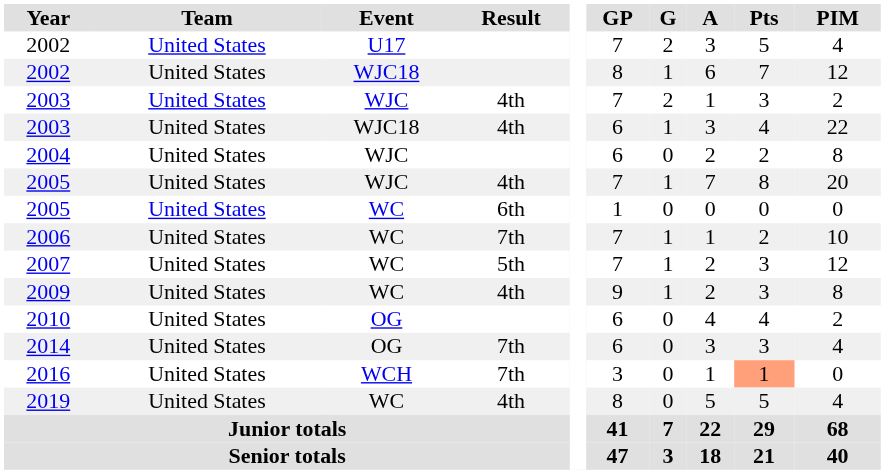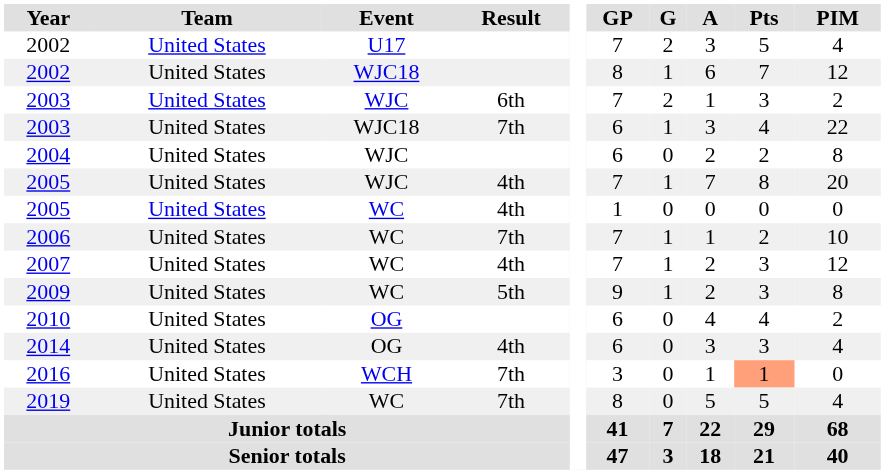 <table border="0" cellpadding="1" cellspacing="0" style="text-align:center; width:40em">
 <tr ALIGN="center" bgcolor="#e0e0e0">
 <th>Year</th>
 <th>Team</th>
 <th>Event</th>
 <th>Result</th>
 <th rowspan="99" bgcolor="#ffffff"> </th>
 <th>GP</th>
 <th>G</th>
 <th>A</th>
 <th>Pts</th>
 <th>PIM</th>
 </tr>
 <tr>
 <td>2002</td>
 <td><a href='#'>United States</a></td>
 <td><a href='#'>U17</a></td>
 <td></td>
 <td>7</td>
 <td>2</td>
 <td>3</td>
 <td>5</td>
 <td>4</td>
 </tr>
 <tr bgcolor="#f0f0f0">
 <td><a href='#'>2002</a></td>
 <td>United States</td>
 <td><a href='#'>WJC18</a></td>
 <td></td>
 <td>8</td>
 <td>1</td>
 <td>6</td>
 <td>7</td>
 <td>12</td>
 </tr>
 <tr>
 <td><a href='#'>2003</a></td>
 <td><a href='#'>United States</a></td>
 <td><a href='#'>WJC</a></td>
-<td>4th</td>
+<td>6th</td>
 <td>7</td>
 <td>2</td>
 <td>1</td>
 <td>3</td>
 <td>2</td>
 </tr>
 <tr bgcolor="#f0f0f0">
 <td><a href='#'>2003</a></td>
 <td>United States</td>
 <td>WJC18</td>
-<td>4th</td>
+<td>7th</td>
 <td>6</td>
 <td>1</td>
 <td>3</td>
 <td>4</td>
 <td>22</td>
 </tr>
 <tr>
 <td><a href='#'>2004</a></td>
 <td>United States</td>
 <td>WJC</td>
 <td></td>
 <td>6</td>
 <td>0</td>
 <td>2</td>
 <td>2</td>
 <td>8</td>
 </tr>
 <tr bgcolor="#f0f0f0">
 <td><a href='#'>2005</a></td>
 <td>United States</td>
 <td>WJC</td>
 <td>4th</td>
 <td>7</td>
 <td>1</td>
 <td>7</td>
 <td>8</td>
 <td>20</td>
 </tr>
 <tr>
 <td><a href='#'>2005</a></td>
 <td><a href='#'>United States</a></td>
 <td><a href='#'>WC</a></td>
-<td>6th</td>
+<td>4th</td>
 <td>1</td>
 <td>0</td>
 <td>0</td>
 <td>0</td>
 <td>0</td>
 </tr>
 <tr bgcolor="#f0f0f0">
 <td><a href='#'>2006</a></td>
 <td>United States</td>
 <td>WC</td>
 <td>7th</td>
 <td>7</td>
 <td>1</td>
 <td>1</td>
 <td>2</td>
 <td>10</td>
 </tr>
 <tr>
 <td><a href='#'>2007</a></td>
 <td>United States</td>
 <td>WC</td>
-<td>5th</td>
+<td>4th</td>
 <td>7</td>
 <td>1</td>
 <td>2</td>
 <td>3</td>
 <td>12</td>
 </tr>
 <tr bgcolor="#f0f0f0">
 <td><a href='#'>2009</a></td>
 <td>United States</td>
 <td>WC</td>
-<td>4th</td>
+<td>5th</td>
 <td>9</td>
 <td>1</td>
 <td>2</td>
 <td>3</td>
 <td>8</td>
 </tr>
 <tr>
 <td><a href='#'>2010</a></td>
 <td>United States</td>
 <td><a href='#'>OG</a></td>
 <td></td>
 <td>6</td>
 <td>0</td>
 <td>4</td>
 <td>4</td>
 <td>2</td>
 </tr>
 <tr bgcolor="#f0f0f0">
 <td><a href='#'>2014</a></td>
 <td>United States</td>
 <td>OG</td>
-<td>7th</td>
+<td>4th</td>
 <td>6</td>
 <td>0</td>
 <td>3</td>
 <td>3</td>
 <td>4</td>
 </tr>
 <tr>
 <td><a href='#'>2016</a></td>
 <td>United States</td>
 <td><a href='#'>WCH</a></td>
 <td>7th</td>
 <td>3</td>
 <td>0</td>
 <td>1</td>
 <td style="background: lightsalmon;">1</td>
 <td>0</td>
 </tr>
 <tr bgcolor="#f0f0f0">
 <td><a href='#'>2019</a></td>
 <td>United States</td>
 <td>WC</td>
-<td>4th</td>
+<td>7th</td>
 <td>8</td>
 <td>0</td>
 <td>5</td>
 <td>5</td>
 <td>4</td>
 </tr>
 <tr bgcolor="#e0e0e0">
 <th colspan=4>Junior totals</th>
 <th>41</th>
 <th>7</th>
 <th>22</th>
 <th>29</th>
 <th>68</th>
 </tr>
 <tr bgcolor="#e0e0e0">
 <th colspan=4>Senior totals</th>
 <th>47</th>
 <th>3</th>
 <th>18</th>
 <th>21</th>
 <th>40</th>
 </tr>
 </table>
